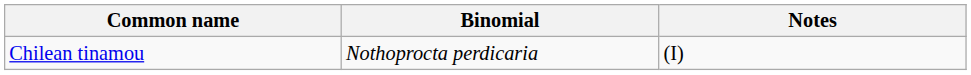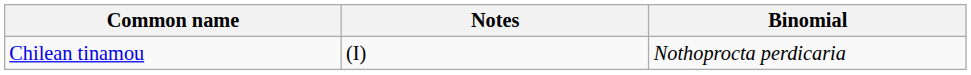 <table width=60% class="wikitable">
 <tr>
 <th width=35%>Common name</th>
+<th width=32%>Notes</th>
 <th width=33%>Binomial</th>
-<th width=32%>Notes</th>
 </tr>
 <tr>
 <td><a href='#'>Chilean tinamou</a></td>
+<td>(I)</td>
 <td><em>Nothoprocta perdicaria</em></td>
-<td>(I)</td>
 </tr>
 </table>
